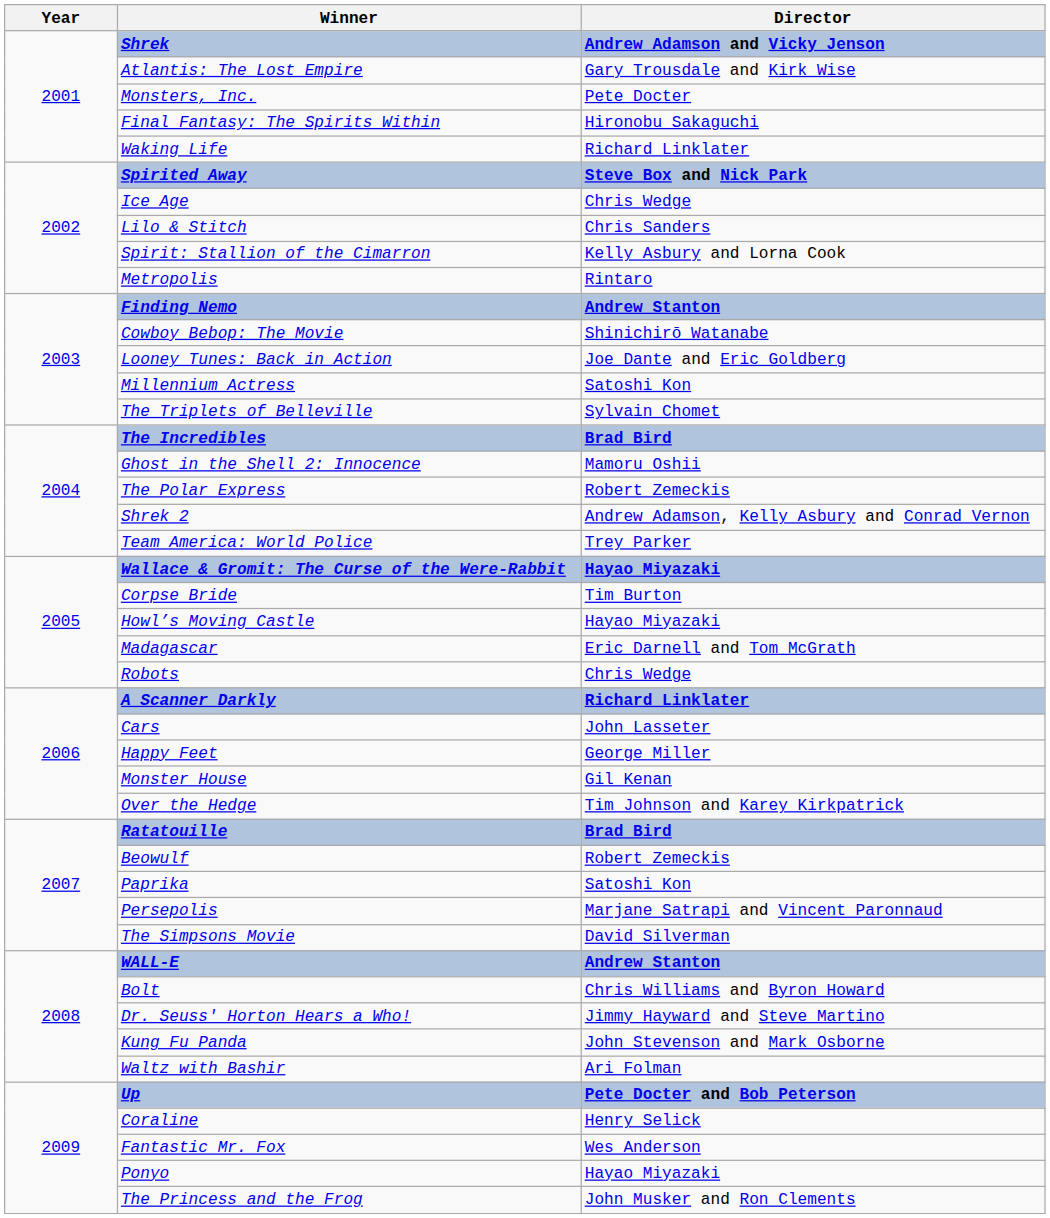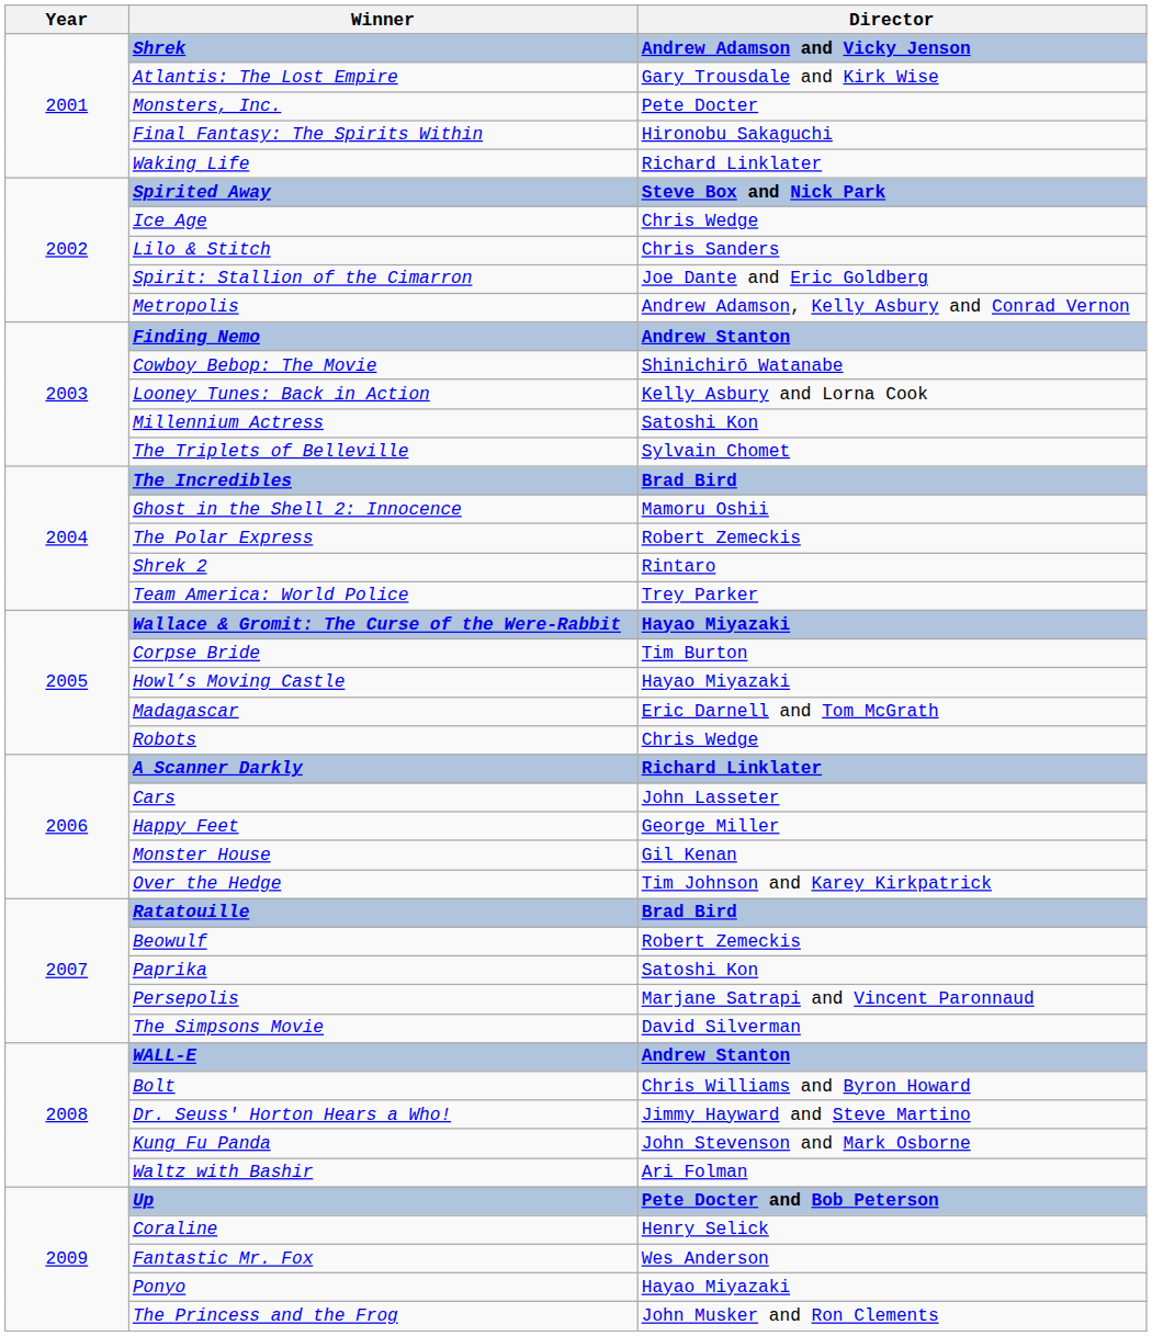 <table class="wikitable" width="95%" cellpadding="5">
 <tr>
 <th width="100"><strong>Year</strong></th>
 <th width="450"><strong>Winner</strong></th>
 <th width="450"><strong>Director</strong></th>
 </tr>
 <tr>
 <td rowspan="5" style="text-align:center;"><a href='#'>2001</a></td>
 <td style="background:#B0C4DE;"><strong><em><a href='#'>Shrek</a></em></strong></td>
 <td style="background:#B0C4DE;"><strong><a href='#'>Andrew Adamson</a> and <a href='#'>Vicky Jenson</a></strong></td>
 </tr>
 <tr>
 <td><em><a href='#'>Atlantis: The Lost Empire</a></em></td>
 <td><a href='#'>Gary Trousdale</a> and <a href='#'>Kirk Wise</a></td>
 </tr>
 <tr>
 <td><em><a href='#'>Monsters, Inc.</a></em></td>
 <td><a href='#'>Pete Docter</a></td>
 </tr>
 <tr>
 <td><em><a href='#'>Final Fantasy: The Spirits Within</a></em></td>
 <td><a href='#'>Hironobu Sakaguchi</a></td>
 </tr>
 <tr>
 <td><em><a href='#'>Waking Life</a></em></td>
 <td><a href='#'>Richard Linklater</a></td>
 </tr>
 <tr>
 <td rowspan="5" style="text-align:center;"><a href='#'>2002</a></td>
 <td style="background:#B0C4DE;"><strong><em><a href='#'>Spirited Away</a></em></strong></td>
 <td style="background:#B0C4DE;"><strong><a href='#'>Steve Box</a> and <a href='#'>Nick Park</a></strong></td>
 </tr>
 <tr>
 <td><em><a href='#'>Ice Age</a></em></td>
 <td><a href='#'>Chris Wedge</a></td>
 </tr>
 <tr>
 <td><em><a href='#'>Lilo & Stitch</a></em></td>
 <td><a href='#'>Chris Sanders</a></td>
 </tr>
 <tr>
 <td><em><a href='#'>Spirit: Stallion of the Cimarron</a></em></td>
-<td><a href='#'>Kelly Asbury</a> and Lorna Cook</td>
+<td><a href='#'>Joe Dante</a> and <a href='#'>Eric Goldberg</a></td>
 </tr>
 <tr>
 <td><em><a href='#'>Metropolis</a></em></td>
-<td><a href='#'>Rintaro</a></td>
+<td><a href='#'>Andrew Adamson</a>, <a href='#'>Kelly Asbury</a> and <a href='#'>Conrad Vernon</a></td>
 </tr>
 <tr>
 <td rowspan="5" style="text-align:center;"><a href='#'>2003</a></td>
 <td style="background:#B0C4DE;"><strong><em><a href='#'>Finding Nemo</a></em></strong></td>
 <td style="background:#B0C4DE;"><strong><a href='#'>Andrew Stanton</a></strong></td>
 </tr>
 <tr>
 <td><em><a href='#'>Cowboy Bebop: The Movie</a></em></td>
 <td><a href='#'>Shinichirō Watanabe</a></td>
 </tr>
 <tr>
 <td><em><a href='#'>Looney Tunes: Back in Action</a></em></td>
-<td><a href='#'>Joe Dante</a> and <a href='#'>Eric Goldberg</a></td>
+<td><a href='#'>Kelly Asbury</a> and Lorna Cook</td>
 </tr>
 <tr>
 <td><em><a href='#'>Millennium Actress</a></em></td>
 <td><a href='#'>Satoshi Kon</a></td>
 </tr>
 <tr>
 <td><em><a href='#'>The Triplets of Belleville</a></em></td>
 <td><a href='#'>Sylvain Chomet</a></td>
 </tr>
 <tr>
 <td rowspan="5" style="text-align:center;"><a href='#'>2004</a></td>
 <td style="background:#B0C4DE;"><strong><em><a href='#'>The Incredibles</a></em></strong></td>
 <td style="background:#B0C4DE;"><strong><a href='#'>Brad Bird</a></strong></td>
 </tr>
 <tr>
 <td><em><a href='#'>Ghost in the Shell 2: Innocence</a></em></td>
 <td><a href='#'>Mamoru Oshii</a></td>
 </tr>
 <tr>
 <td><em><a href='#'>The Polar Express</a></em></td>
 <td><a href='#'>Robert Zemeckis</a></td>
 </tr>
 <tr>
 <td><em><a href='#'>Shrek 2</a></em></td>
-<td><a href='#'>Andrew Adamson</a>, <a href='#'>Kelly Asbury</a> and <a href='#'>Conrad Vernon</a></td>
+<td><a href='#'>Rintaro</a></td>
 </tr>
 <tr>
 <td><em><a href='#'>Team America: World Police</a></em></td>
 <td><a href='#'>Trey Parker</a></td>
 </tr>
 <tr>
 <td rowspan="5" style="text-align:center;"><a href='#'>2005</a></td>
 <td style="background:#B0C4DE;"><strong><em><a href='#'>Wallace & Gromit: The Curse of the Were-Rabbit</a></em></strong></td>
 <td style="background:#B0C4DE;"><strong><a href='#'>Hayao Miyazaki</a></strong></td>
 </tr>
 <tr>
 <td><em><a href='#'>Corpse Bride</a></em></td>
 <td><a href='#'>Tim Burton</a></td>
 </tr>
 <tr>
 <td><em><a href='#'>Howl’s Moving Castle</a></em></td>
 <td><a href='#'>Hayao Miyazaki</a></td>
 </tr>
 <tr>
 <td><em><a href='#'>Madagascar</a></em></td>
 <td><a href='#'>Eric Darnell</a> and <a href='#'>Tom McGrath</a></td>
 </tr>
 <tr>
 <td><em><a href='#'>Robots</a></em></td>
 <td><a href='#'>Chris Wedge</a></td>
 </tr>
 <tr>
 <td rowspan="5" style="text-align:center;"><a href='#'>2006</a></td>
 <td style="background:#B0C4DE;"><strong><em><a href='#'>A Scanner Darkly</a></em></strong></td>
 <td style="background:#B0C4DE;"><strong><a href='#'>Richard Linklater</a></strong></td>
 </tr>
 <tr>
 <td><em><a href='#'>Cars</a></em></td>
 <td><a href='#'>John Lasseter</a></td>
 </tr>
 <tr>
 <td><em><a href='#'>Happy Feet</a></em></td>
 <td><a href='#'>George Miller</a></td>
 </tr>
 <tr>
 <td><em><a href='#'>Monster House</a></em></td>
 <td><a href='#'>Gil Kenan</a></td>
 </tr>
 <tr>
 <td><em><a href='#'>Over the Hedge</a></em></td>
 <td><a href='#'>Tim Johnson</a> and <a href='#'>Karey Kirkpatrick</a></td>
 </tr>
 <tr>
 <td rowspan="5" style="text-align:center;"><a href='#'>2007</a></td>
 <td style="background:#B0C4DE;"><strong><em><a href='#'>Ratatouille</a></em></strong></td>
 <td style="background:#B0C4DE;"><strong><a href='#'>Brad Bird</a></strong></td>
 </tr>
 <tr>
 <td><em><a href='#'>Beowulf</a></em></td>
 <td><a href='#'>Robert Zemeckis</a></td>
 </tr>
 <tr>
 <td><em><a href='#'>Paprika</a></em></td>
 <td><a href='#'>Satoshi Kon</a></td>
 </tr>
 <tr>
 <td><em><a href='#'>Persepolis</a></em></td>
 <td><a href='#'>Marjane Satrapi</a> and <a href='#'>Vincent Paronnaud</a></td>
 </tr>
 <tr>
 <td><em><a href='#'>The Simpsons Movie</a></em></td>
 <td><a href='#'>David Silverman</a></td>
 </tr>
 <tr>
 <td rowspan="5" style="text-align:center;"><a href='#'>2008</a></td>
 <td style="background:#B0C4DE;"><strong><em><a href='#'>WALL-E</a></em></strong></td>
 <td style="background:#B0C4DE;"><strong><a href='#'>Andrew Stanton</a></strong></td>
 </tr>
 <tr>
 <td><em><a href='#'>Bolt</a></em></td>
 <td><a href='#'>Chris Williams</a> and <a href='#'>Byron Howard</a></td>
 </tr>
 <tr>
 <td><em><a href='#'>Dr. Seuss' Horton Hears a Who!</a></em></td>
 <td><a href='#'>Jimmy Hayward</a> and <a href='#'>Steve Martino</a></td>
 </tr>
 <tr>
 <td><em><a href='#'>Kung Fu Panda</a></em></td>
 <td><a href='#'>John Stevenson</a> and <a href='#'>Mark Osborne</a></td>
 </tr>
 <tr>
 <td><em><a href='#'>Waltz with Bashir</a></em></td>
 <td><a href='#'>Ari Folman</a></td>
 </tr>
 <tr>
 <td rowspan="5" style="text-align:center;"><a href='#'>2009</a></td>
 <td style="background:#B0C4DE;"><strong><em><a href='#'>Up</a></em></strong></td>
 <td style="background:#B0C4DE;"><strong><a href='#'>Pete Docter</a> and <a href='#'>Bob Peterson</a></strong></td>
 </tr>
 <tr>
 <td><em><a href='#'>Coraline</a></em></td>
 <td><a href='#'>Henry Selick</a></td>
 </tr>
 <tr>
 <td><em><a href='#'>Fantastic Mr. Fox</a></em></td>
 <td><a href='#'>Wes Anderson</a></td>
 </tr>
 <tr>
 <td><em><a href='#'>Ponyo</a></em></td>
 <td><a href='#'>Hayao Miyazaki</a></td>
 </tr>
 <tr>
 <td><em><a href='#'>The Princess and the Frog</a></em></td>
 <td><a href='#'>John Musker</a> and <a href='#'>Ron Clements</a></td>
 </tr>
 </table>
